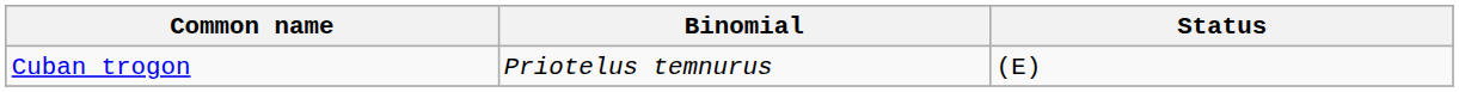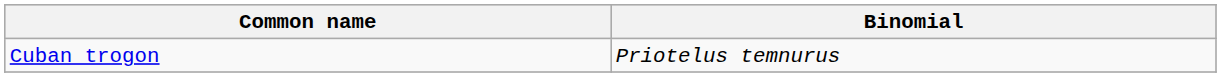 <table width=60% class="wikitable">
 <tr>
 <th width=34%>Common name</th>
 <th width=34%>Binomial</th>
-<th width=32%>Status</th>
 </tr>
 <tr>
 <td><a href='#'>Cuban trogon</a></td>
 <td><em>Priotelus temnurus</em></td>
-<td>(E)</td>
 </tr>
 </table>
